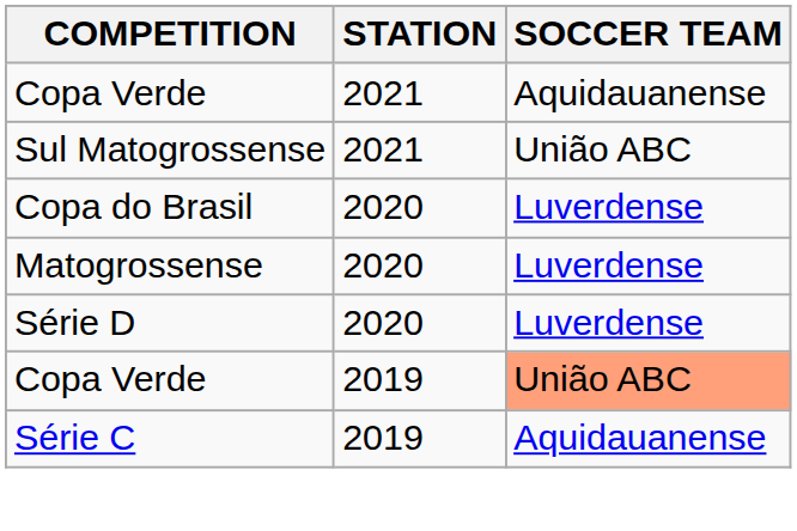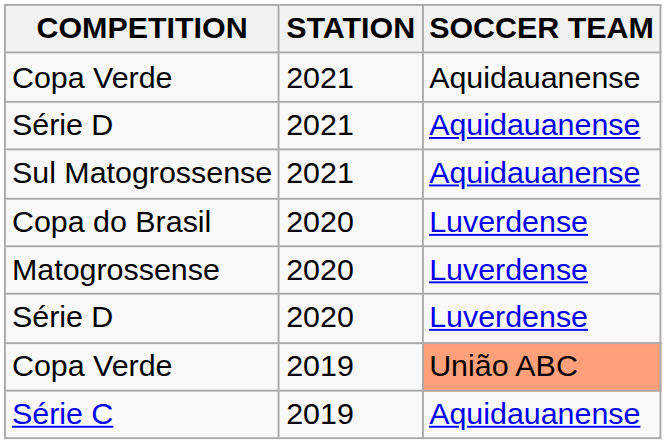 <table class="wikitable">
 <tr>
 <th>COMPETITION</th>
 <th>STATION</th>
 <th>SOCCER TEAM</th>
 </tr>
 <tr>
 <td>Copa Verde</td>
 <td>2021</td>
 <td>Aquidauanense</td>
 </tr>
 <tr>
+<td>Série D</td>
+<td>2021</td>
+<td><a href='#'>Aquidauanense</a></td>
+</tr>
+<tr>
 <td>Sul Matogrossense</td>
 <td>2021</td>
-<td>União ABC</td>
+<td><a href='#'>Aquidauanense</a></td>
 </tr>
 <tr>
 <td>Copa do Brasil</td>
 <td>2020</td>
 <td><a href='#'>Luverdense</a></td>
 </tr>
 <tr>
 <td>Matogrossense</td>
 <td>2020</td>
 <td><a href='#'>Luverdense</a></td>
 </tr>
 <tr>
 <td>Série D</td>
 <td>2020</td>
 <td><a href='#'>Luverdense</a></td>
 </tr>
 <tr>
 <td>Copa Verde</td>
 <td>2019</td>
 <td style="background: lightsalmon;">União ABC</td>
 </tr>
 <tr>
 <td><a href='#'>Série C</a></td>
 <td>2019</td>
 <td><a href='#'>Aquidauanense</a></td>
 </tr>
 </table>
